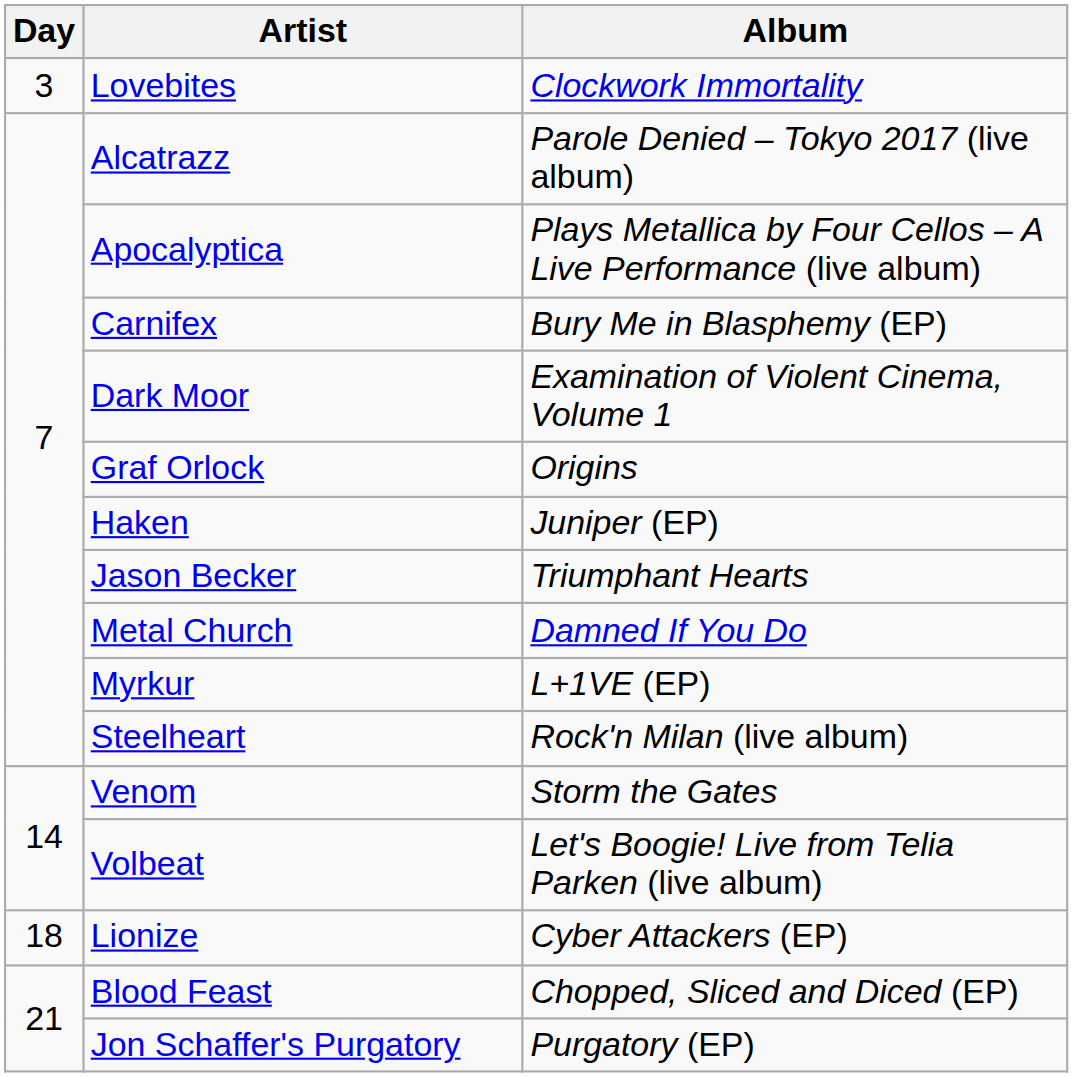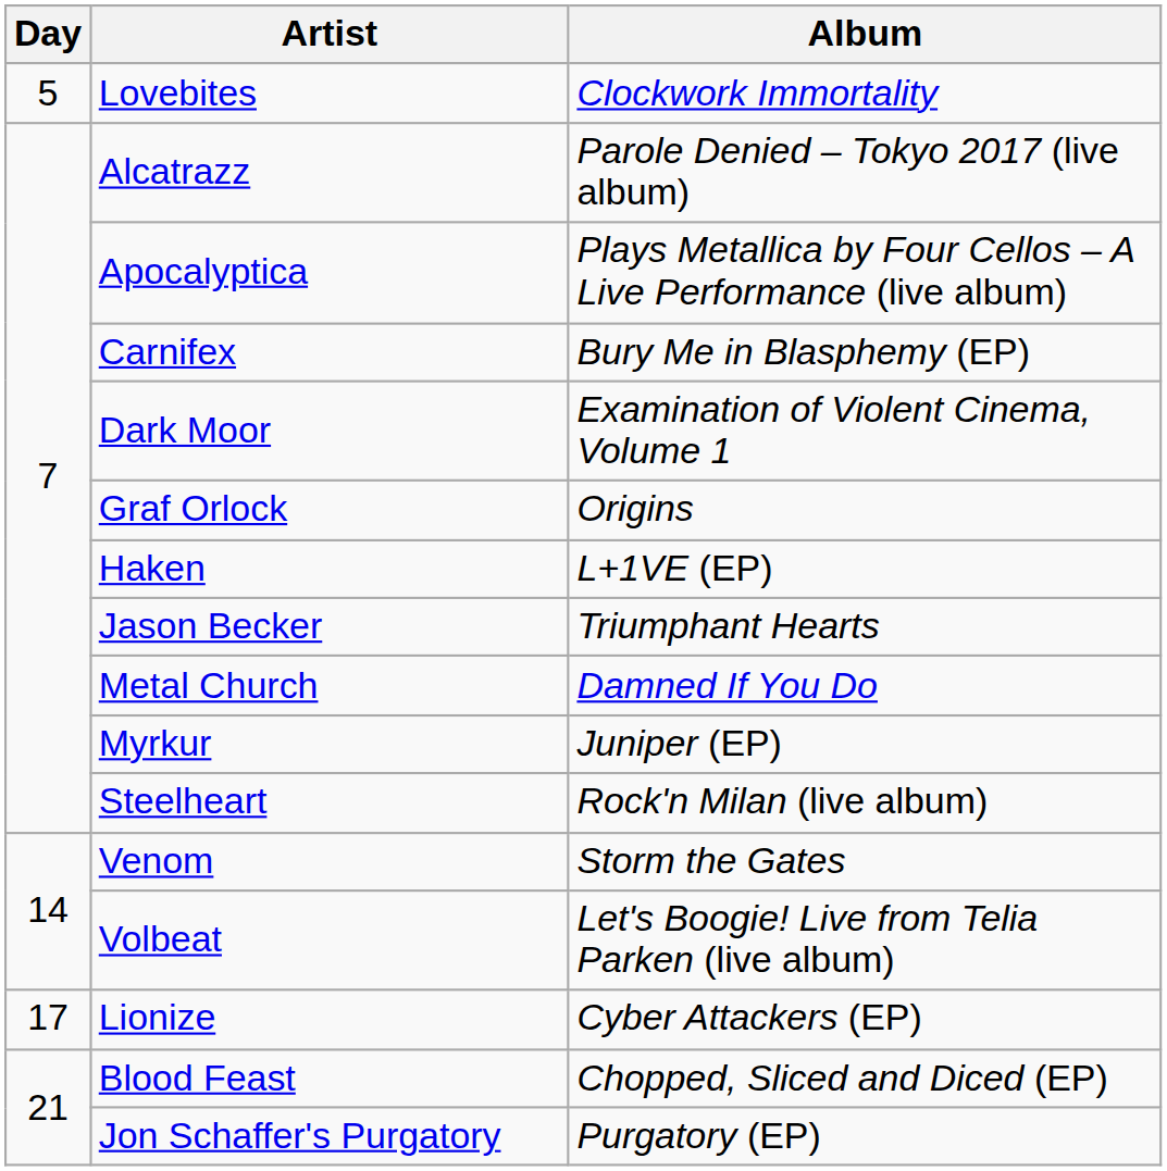 <table class="wikitable">
 <tr>
 <th style="width:20px;">Day</th>
 <th style="width:200px;">Artist</th>
 <th style="width:250px;">Album</th>
 </tr>
 <tr>
-<td style="text-align:center;" rowspan="1">3</td>
+<td style="text-align:center;" rowspan="1">5</td>
 <td><a href='#'>Lovebites</a></td>
 <td><em><a href='#'>Clockwork Immortality</a></em></td>
 </tr>
 <tr>
 <td style="text-align:center;" rowspan="10">7</td>
 <td><a href='#'>Alcatrazz</a></td>
 <td><em>Parole Denied – Tokyo 2017</em> (live album)</td>
 </tr>
 <tr>
 <td><a href='#'>Apocalyptica</a></td>
 <td><em>Plays Metallica by Four Cellos – A Live Performance</em> (live album)</td>
 </tr>
 <tr>
 <td><a href='#'>Carnifex</a></td>
 <td><em>Bury Me in Blasphemy</em> (EP)</td>
 </tr>
 <tr>
 <td><a href='#'>Dark Moor</a></td>
 <td><em>Examination of Violent Cinema, Volume 1</em></td>
 </tr>
 <tr>
 <td><a href='#'>Graf Orlock</a></td>
 <td><em>Origins</em></td>
 </tr>
 <tr>
 <td><a href='#'>Haken</a></td>
-<td><em>Juniper</em> (EP)</td>
+<td><em>L+1VE</em> (EP)</td>
 </tr>
 <tr>
 <td><a href='#'>Jason Becker</a></td>
 <td><em>Triumphant Hearts</em></td>
 </tr>
 <tr>
 <td><a href='#'>Metal Church</a></td>
 <td><em><a href='#'>Damned If You Do</a></em></td>
 </tr>
 <tr>
 <td><a href='#'>Myrkur</a></td>
-<td><em>L+1VE</em> (EP)</td>
+<td><em>Juniper</em> (EP)</td>
 </tr>
 <tr>
 <td><a href='#'>Steelheart</a></td>
 <td><em>Rock'n Milan</em> (live album)</td>
 </tr>
 <tr>
 <td style="text-align:center;" rowspan="2">14</td>
 <td><a href='#'>Venom</a></td>
 <td><em>Storm the Gates</em></td>
 </tr>
 <tr>
 <td><a href='#'>Volbeat</a></td>
 <td><em>Let's Boogie! Live from Telia Parken</em> (live album)</td>
 </tr>
 <tr>
-<td style="text-align:center;" rowspan="1">18</td>
+<td style="text-align:center;" rowspan="1">17</td>
 <td><a href='#'>Lionize</a></td>
 <td><em>Cyber Attackers</em> (EP)</td>
 </tr>
 <tr>
 <td style="text-align:center;" rowspan="2">21</td>
 <td><a href='#'>Blood Feast</a></td>
 <td><em>Chopped, Sliced and Diced</em> (EP)</td>
 </tr>
 <tr>
 <td><a href='#'>Jon Schaffer's Purgatory</a></td>
 <td><em>Purgatory</em> (EP)</td>
 </tr>
 </table>
